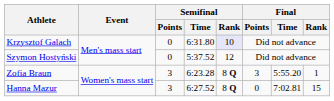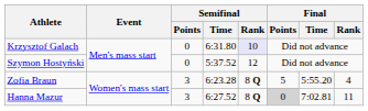 <table class="wikitable" style="font-size:90%">
 <tr>
 <th rowspan=2>Athlete</th>
 <th rowspan=2>Event</th>
 <th colspan=3>Semifinal</th>
 <th colspan=3>Final</th>
 </tr>
 <tr>
 <th>Points</th>
 <th>Time</th>
 <th>Rank</th>
 <th>Points</th>
 <th>Time</th>
 <th>Rank</th>
 </tr>
 <tr align=center>
 <td align=left><a href='#'>Krzysztof Galach</a></td>
 <td align=left rowspan=2><a href='#'>Men's mass start</a></td>
 <td>0</td>
 <td>6:31.80</td>
 <td style="background: lavender;">10</td>
 <td colspan=3>Did not advance</td>
 </tr>
 <tr align=center>
 <td align=left><a href='#'>Szymon Hostyński</a></td>
 <td>0</td>
 <td>5:37.52</td>
 <td>12</td>
 <td colspan=3>Did not advance</td>
 </tr>
 <tr align=center>
 <td align=left><a href='#'>Zofia Braun</a></td>
 <td align=left rowspan=2><a href='#'>Women's mass start</a></td>
 <td>3</td>
 <td>6:23.28</td>
 <td>8 <strong>Q</strong></td>
-<td>3</td>
+<td>5</td>
 <td>5:55.20</td>
-<td>1</td>
+<td>4</td>
 </tr>
 <tr align=center>
 <td align=left><a href='#'>Hanna Mazur</a></td>
 <td>3</td>
 <td>6:27.52</td>
 <td>8 <strong>Q</strong></td>
-<td>0</td>
+<td style="background: lightgrey;">0</td>
 <td>7:02.81</td>
-<td>15</td>
+<td>11</td>
 </tr>
 </table>
